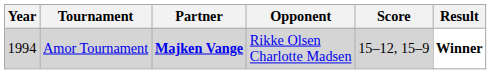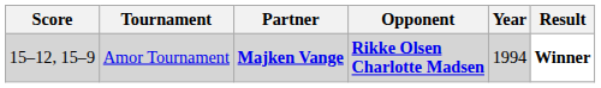 <table class="sortable wikitable" style="font-size: 90%;">
 <tr>
-<th>Year</th>
+<th>Score</th>
 <th>Tournament</th>
 <th>Partner</th>
 <th>Opponent</th>
-<th>Score</th>
+<th>Year</th>
 <th>Result</th>
 </tr>
 <tr style="background:#D5D5D5">
-<td align="center">1994</td>
+<td align="left">15–12, 15–9</td>
 <td align="left"><a href='#'>Amor Tournament</a></td>
 <td align="left"><strong> <a href='#'>Majken Vange</a></strong></td>
-<td align="left"> <a href='#'>Rikke Olsen</a> <br>  <a href='#'>Charlotte Madsen</a></td>
-<td align="left">15–12, 15–9</td>
+<td align="left"><strong> <a href='#'>Rikke Olsen</a> <br>  <a href='#'>Charlotte Madsen</a></strong></td>
+<td align="center">1994</td>
 <td style="text-align:left; background:white"> <strong>Winner</strong></td>
 </tr>
 </table>
